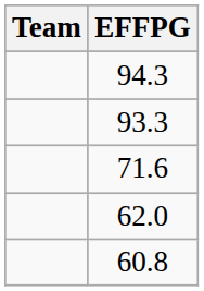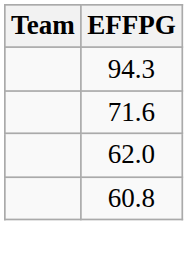 <table class=wikitable>
 <tr>
 <th>Team</th>
 <th>EFFPG</th>
 </tr>
 <tr>
 <td></td>
 <td align=center>94.3</td>
-</tr>
-<tr>
-<td></td>
-<td align=center>93.3</td>
 </tr>
 <tr>
 <td></td>
 <td align=center>71.6</td>
 </tr>
 <tr>
 <td></td>
 <td align=center>62.0</td>
 </tr>
 <tr>
 <td></td>
 <td align=center>60.8</td>
 </tr>
 </table>
